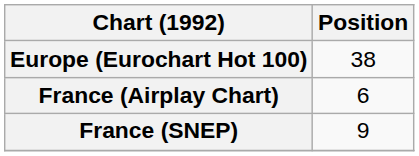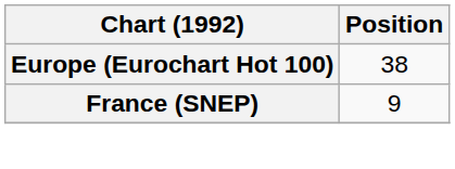 <table class="wikitable sortable plainrowheaders">
 <tr>
 <th>Chart (1992)</th>
 <th align="center">Position</th>
 </tr>
 <tr>
 <th scope="row">Europe (Eurochart Hot 100)</th>
 <td align="center">38</td>
 </tr>
 <tr>
-<th scope="row">France (Airplay Chart)</th>
-<td align="center">6</td>
-</tr>
-<tr>
 <th scope="row">France (SNEP)</th>
 <td align="center">9</td>
 </tr>
 <tr>
 </tr>
 </table>
